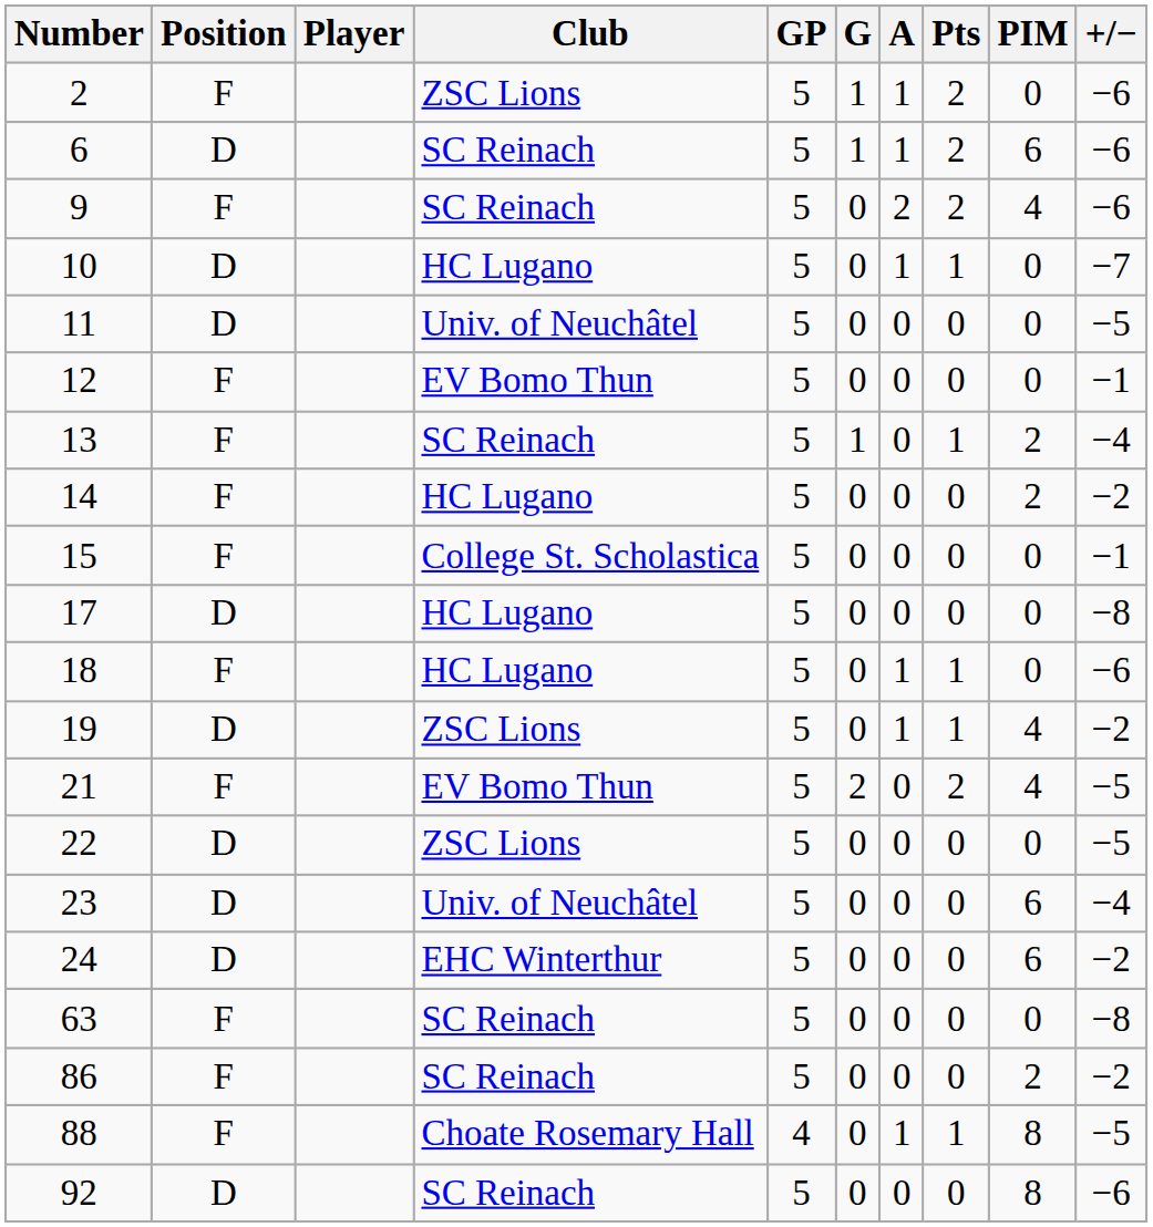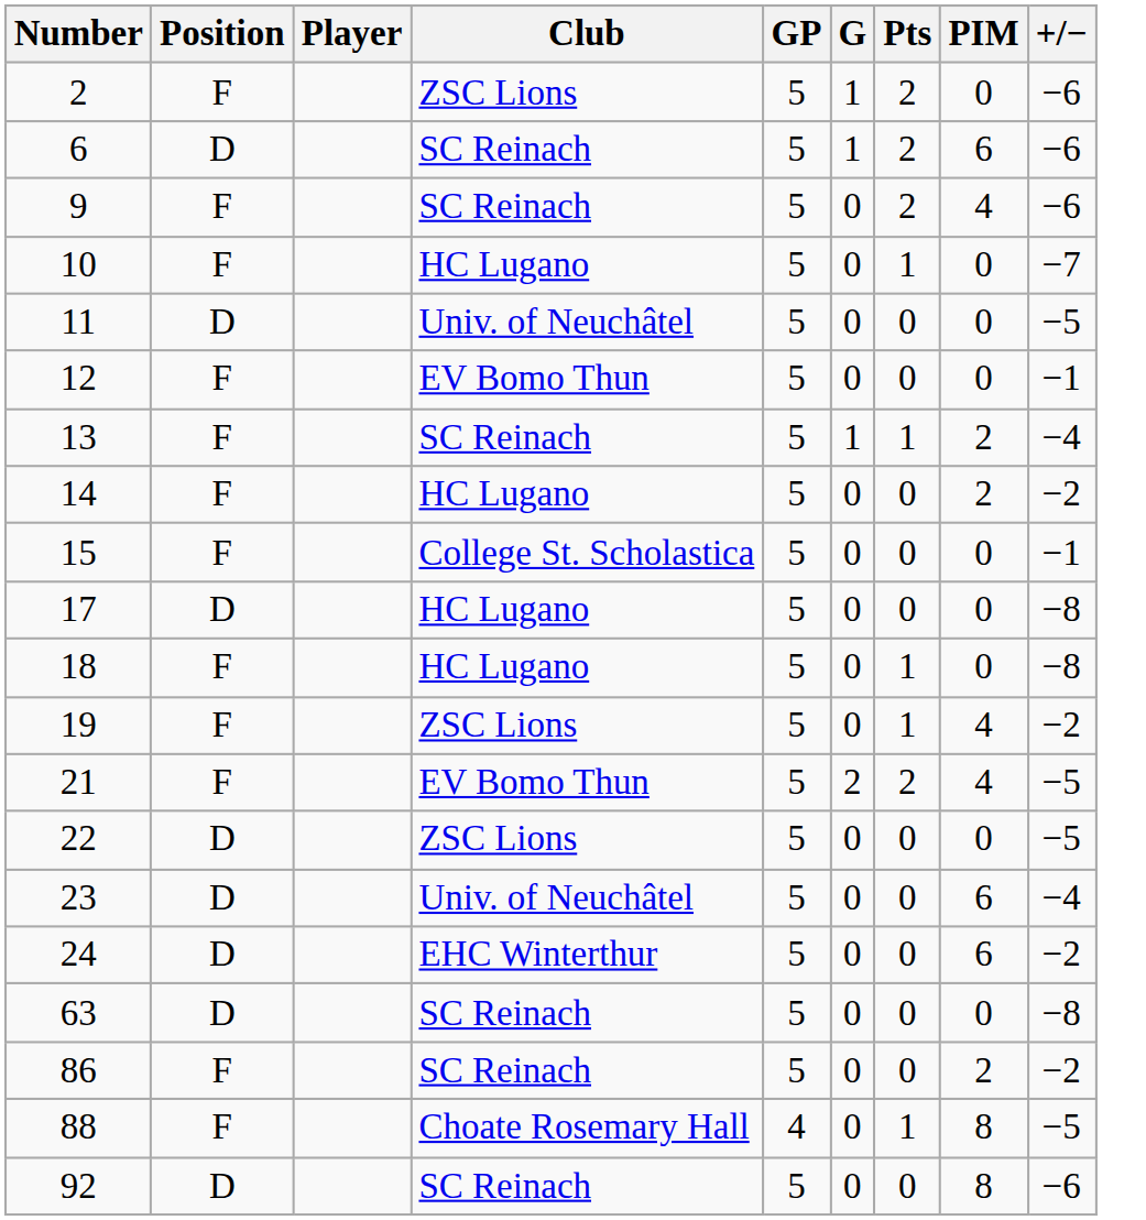 <table class="wikitable sortable" style="text-align: center;">
 <tr>
 <th>Number</th>
 <th>Position</th>
 <th>Player</th>
 <th>Club</th>
 <th>GP</th>
 <th>G</th>
-<th>A</th>
 <th>Pts</th>
 <th>PIM</th>
 <th>+/−</th>
 </tr>
 <tr>
 <td>2</td>
 <td>F</td>
 <td align=left></td>
 <td align=left> <a href='#'>ZSC Lions</a></td>
 <td>5</td>
 <td>1</td>
-<td>1</td>
 <td>2</td>
 <td>0</td>
 <td>−6</td>
 </tr>
 <tr>
 <td>6</td>
 <td>D</td>
 <td align=left></td>
 <td align=left> <a href='#'>SC Reinach</a></td>
 <td>5</td>
-<td>1</td>
 <td>1</td>
 <td>2</td>
 <td>6</td>
 <td>−6</td>
 </tr>
 <tr>
 <td>9</td>
 <td>F</td>
 <td align=left></td>
 <td align=left> <a href='#'>SC Reinach</a></td>
 <td>5</td>
 <td>0</td>
 <td>2</td>
-<td>2</td>
 <td>4</td>
 <td>−6</td>
 </tr>
 <tr>
 <td>10</td>
-<td>D</td>
+<td>F</td>
 <td align=left></td>
 <td align=left> <a href='#'>HC Lugano</a></td>
 <td>5</td>
 <td>0</td>
-<td>1</td>
 <td>1</td>
 <td>0</td>
 <td>−7</td>
 </tr>
 <tr>
 <td>11</td>
 <td>D</td>
 <td align=left></td>
 <td align=left> <a href='#'>Univ. of Neuchâtel</a></td>
 <td>5</td>
-<td>0</td>
 <td>0</td>
 <td>0</td>
 <td>0</td>
 <td>−5</td>
 </tr>
 <tr>
 <td>12</td>
 <td>F</td>
 <td align=left></td>
 <td align=left> <a href='#'>EV Bomo Thun</a></td>
 <td>5</td>
 <td>0</td>
 <td>0</td>
 <td>0</td>
-<td>0</td>
 <td>−1</td>
 </tr>
 <tr>
 <td>13</td>
 <td>F</td>
 <td align=left></td>
 <td align=left> <a href='#'>SC Reinach</a></td>
 <td>5</td>
 <td>1</td>
-<td>0</td>
 <td>1</td>
 <td>2</td>
 <td>−4</td>
 </tr>
 <tr>
 <td>14</td>
 <td>F</td>
 <td align=left></td>
 <td align=left> <a href='#'>HC Lugano</a></td>
 <td>5</td>
-<td>0</td>
 <td>0</td>
 <td>0</td>
 <td>2</td>
 <td>−2</td>
 </tr>
 <tr>
 <td>15</td>
 <td>F</td>
 <td align=left></td>
 <td align=left> <a href='#'>College St. Scholastica</a></td>
 <td>5</td>
 <td>0</td>
 <td>0</td>
 <td>0</td>
-<td>0</td>
 <td>−1</td>
 </tr>
 <tr>
 <td>17</td>
 <td>D</td>
 <td align=left></td>
 <td align=left> <a href='#'>HC Lugano</a></td>
 <td>5</td>
-<td>0</td>
 <td>0</td>
 <td>0</td>
 <td>0</td>
 <td>−8</td>
 </tr>
 <tr>
 <td>18</td>
 <td>F</td>
 <td align=left></td>
 <td align=left> <a href='#'>HC Lugano</a></td>
 <td>5</td>
 <td>0</td>
 <td>1</td>
-<td>1</td>
 <td>0</td>
-<td>−6</td>
+<td>−8</td>
 </tr>
 <tr>
 <td>19</td>
-<td>D</td>
+<td>F</td>
 <td align=left></td>
 <td align=left> <a href='#'>ZSC Lions</a></td>
 <td>5</td>
 <td>0</td>
-<td>1</td>
 <td>1</td>
 <td>4</td>
 <td>−2</td>
 </tr>
 <tr>
 <td>21</td>
 <td>F</td>
 <td align=left></td>
 <td align=left> <a href='#'>EV Bomo Thun</a></td>
 <td>5</td>
 <td>2</td>
-<td>0</td>
 <td>2</td>
 <td>4</td>
 <td>−5</td>
 </tr>
 <tr>
 <td>22</td>
 <td>D</td>
 <td align=left></td>
 <td align=left> <a href='#'>ZSC Lions</a></td>
 <td>5</td>
 <td>0</td>
 <td>0</td>
 <td>0</td>
-<td>0</td>
 <td>−5</td>
 </tr>
 <tr>
 <td>23</td>
 <td>D</td>
 <td align=left></td>
 <td align=left> <a href='#'>Univ. of Neuchâtel</a></td>
 <td>5</td>
-<td>0</td>
 <td>0</td>
 <td>0</td>
 <td>6</td>
 <td>−4</td>
 </tr>
 <tr>
 <td>24</td>
 <td>D</td>
 <td align=left></td>
 <td align=left> <a href='#'>EHC Winterthur</a></td>
 <td>5</td>
 <td>0</td>
 <td>0</td>
-<td>0</td>
 <td>6</td>
 <td>−2</td>
 </tr>
 <tr>
 <td>63</td>
-<td>F</td>
+<td>D</td>
 <td align=left></td>
 <td align=left> <a href='#'>SC Reinach</a></td>
 <td>5</td>
-<td>0</td>
 <td>0</td>
 <td>0</td>
 <td>0</td>
 <td>−8</td>
 </tr>
 <tr>
 <td>86</td>
 <td>F</td>
 <td align=left></td>
 <td align=left> <a href='#'>SC Reinach</a></td>
 <td>5</td>
 <td>0</td>
 <td>0</td>
-<td>0</td>
 <td>2</td>
 <td>−2</td>
 </tr>
 <tr>
 <td>88</td>
 <td>F</td>
 <td align=left></td>
 <td align=left> <a href='#'>Choate Rosemary Hall</a></td>
 <td>4</td>
 <td>0</td>
-<td>1</td>
 <td>1</td>
 <td>8</td>
 <td>−5</td>
 </tr>
 <tr>
 <td>92</td>
 <td>D</td>
 <td align=left></td>
 <td align=left> <a href='#'>SC Reinach</a></td>
 <td>5</td>
 <td>0</td>
 <td>0</td>
-<td>0</td>
 <td>8</td>
 <td>−6</td>
 </tr>
 </table>
